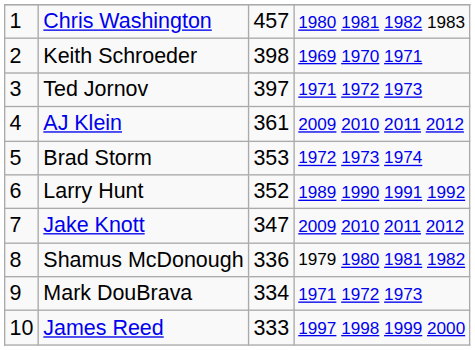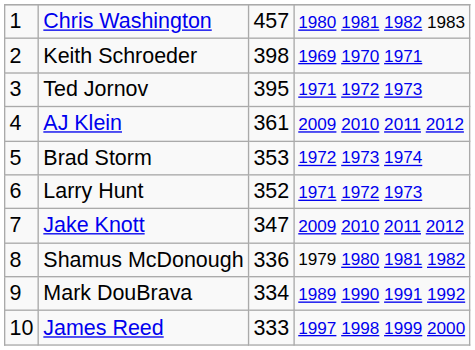 <table class="wikitable">
 <tr>
 </tr>
 <tr>
 <td>1</td>
 <td><a href='#'>Chris Washington</a></td>
 <td>457</td>
 <td style="font-size:80%;"><a href='#'>1980</a> <a href='#'>1981</a> <a href='#'>1982</a> 1983</td>
 </tr>
 <tr>
 <td>2</td>
 <td>Keith Schroeder</td>
 <td>398</td>
 <td style="font-size:80%;"><a href='#'>1969</a> <a href='#'>1970</a> <a href='#'>1971</a></td>
 </tr>
 <tr>
 <td>3</td>
 <td>Ted Jornov</td>
-<td>397</td>
+<td>395</td>
 <td style="font-size:80%;"><a href='#'>1971</a> <a href='#'>1972</a> <a href='#'>1973</a></td>
 </tr>
 <tr>
 <td>4</td>
 <td><a href='#'>AJ Klein</a></td>
 <td>361</td>
 <td style="font-size:80%;"><a href='#'>2009</a> <a href='#'>2010</a> <a href='#'>2011</a> <a href='#'>2012</a></td>
 </tr>
 <tr>
 <td>5</td>
 <td>Brad Storm</td>
 <td>353</td>
 <td style="font-size:80%;"><a href='#'>1972</a> <a href='#'>1973</a> <a href='#'>1974</a></td>
 </tr>
 <tr>
 <td>6</td>
 <td>Larry Hunt</td>
 <td>352</td>
-<td style="font-size:80%;"><a href='#'>1989</a> <a href='#'>1990</a> <a href='#'>1991</a> <a href='#'>1992</a></td>
+<td style="font-size:80%;"><a href='#'>1971</a> <a href='#'>1972</a> <a href='#'>1973</a></td>
 </tr>
 <tr>
 <td>7</td>
 <td><a href='#'>Jake Knott</a></td>
 <td>347</td>
 <td style="font-size:80%;"><a href='#'>2009</a> <a href='#'>2010</a> <a href='#'>2011</a> <a href='#'>2012</a></td>
 </tr>
 <tr>
 <td>8</td>
 <td>Shamus McDonough</td>
 <td>336</td>
 <td style="font-size:80%;">1979 <a href='#'>1980</a> <a href='#'>1981</a> <a href='#'>1982</a></td>
 </tr>
 <tr>
 <td>9</td>
 <td>Mark DouBrava</td>
 <td>334</td>
-<td style="font-size:80%;"><a href='#'>1971</a> <a href='#'>1972</a> <a href='#'>1973</a></td>
+<td style="font-size:80%;"><a href='#'>1989</a> <a href='#'>1990</a> <a href='#'>1991</a> <a href='#'>1992</a></td>
 </tr>
 <tr>
 <td>10</td>
 <td><a href='#'>James Reed</a></td>
 <td>333</td>
 <td style="font-size:80%;"><a href='#'>1997</a> <a href='#'>1998</a> <a href='#'>1999</a> <a href='#'>2000</a></td>
 </tr>
 </table>
